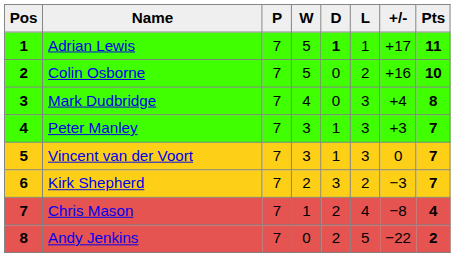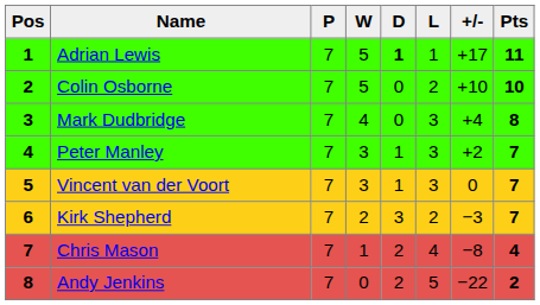 <table style=border-collapse:collapse border=1 cellspacing=0 cellpadding=5>
 <tr align=center bgcolor=#efefef>
 <th width=20>Pos</th>
 <th width=220>Name</th>
 <th width=20>P</th>
 <th width=20>W</th>
 <th width=20>D</th>
 <th width=20>L</th>
 <th width=20>+/-</th>
 <th width=20>Pts</th>
 </tr>
 <tr align=center bgcolor="#3FFF00">
 <td><strong>1</strong></td>
 <td align="left"> <a href='#'>Adrian Lewis</a></td>
 <td>7</td>
 <td>5</td>
 <td><strong>1</strong></td>
 <td>1</td>
 <td>+17</td>
 <td><strong>11</strong></td>
 </tr>
 <tr align=center bgcolor="#3FFF00">
 <td><strong>2</strong></td>
 <td align="left"> <a href='#'>Colin Osborne</a></td>
 <td>7</td>
 <td>5</td>
 <td>0</td>
 <td>2</td>
-<td>+16</td>
+<td>+10</td>
 <td><strong>10</strong></td>
 </tr>
 <tr align=center bgcolor="#3FFF00">
 <td><strong>3</strong></td>
 <td align="left"> <a href='#'>Mark Dudbridge</a></td>
 <td>7</td>
 <td>4</td>
 <td>0</td>
 <td>3</td>
 <td>+4</td>
 <td><strong>8</strong></td>
 </tr>
 <tr align=center bgcolor="#3FFF00">
 <td><strong>4</strong></td>
 <td align="left"> <a href='#'>Peter Manley</a></td>
 <td>7</td>
 <td>3</td>
 <td>1</td>
 <td>3</td>
-<td>+3</td>
+<td>+2</td>
 <td><strong>7</strong></td>
 </tr>
 <tr align=center bgcolor="#FDD017">
 <td><strong>5</strong></td>
 <td align="left"> <a href='#'>Vincent van der Voort</a></td>
 <td>7</td>
 <td>3</td>
 <td>1</td>
 <td>3</td>
 <td>0</td>
 <td><strong>7</strong></td>
 </tr>
 <tr align=center bgcolor="#FDD017">
 <td><strong>6</strong></td>
 <td align="left"> <a href='#'>Kirk Shepherd</a></td>
 <td>7</td>
 <td>2</td>
 <td>3</td>
 <td>2</td>
 <td>−3</td>
 <td><strong>7</strong></td>
 </tr>
 <tr align=center bgcolor="#E55451">
 <td><strong>7</strong></td>
 <td align="left"> <a href='#'>Chris Mason</a></td>
 <td>7</td>
 <td>1</td>
 <td>2</td>
 <td>4</td>
 <td>−8</td>
 <td><strong>4</strong></td>
 </tr>
 <tr align=center bgcolor="#E55451">
 <td><strong>8</strong></td>
 <td align="left"> <a href='#'>Andy Jenkins</a></td>
 <td>7</td>
 <td>0</td>
 <td>2</td>
 <td>5</td>
 <td>−22</td>
 <td><strong>2</strong></td>
 </tr>
 </table>
